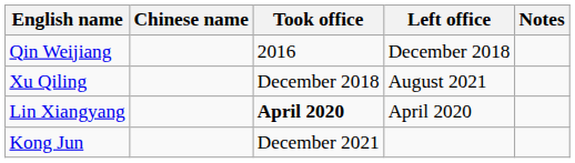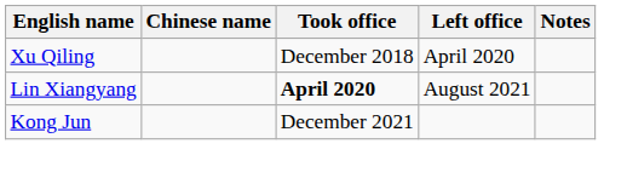 <table class="wikitable">
 <tr>
 <th>English name</th>
 <th>Chinese name</th>
 <th>Took office</th>
 <th>Left office</th>
 <th>Notes</th>
 </tr>
 <tr>
-<td><a href='#'>Qin Weijiang</a></td>
-<td></td>
-<td>2016</td>
-<td>December 2018</td>
-<td></td>
-</tr>
-<tr>
 <td><a href='#'>Xu Qiling</a></td>
 <td></td>
 <td>December 2018</td>
-<td>August 2021</td>
+<td>April 2020</td>
 <td></td>
 </tr>
 <tr>
 <td><a href='#'>Lin Xiangyang</a></td>
 <td></td>
 <td><strong>April 2020</strong></td>
-<td>April 2020</td>
+<td>August 2021</td>
 <td></td>
 </tr>
 <tr>
 <td><a href='#'>Kong Jun</a></td>
 <td></td>
 <td>December 2021</td>
 <td></td>
 <td></td>
 </tr>
 </table>
